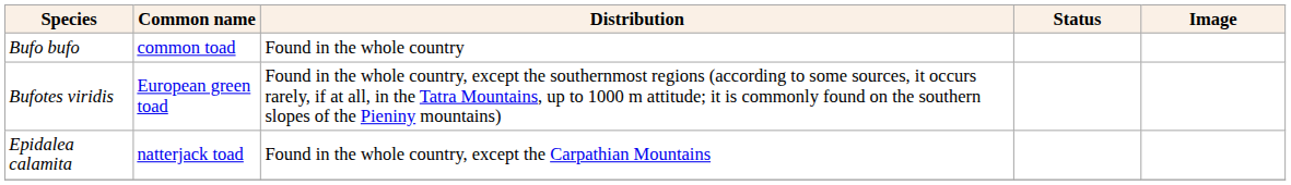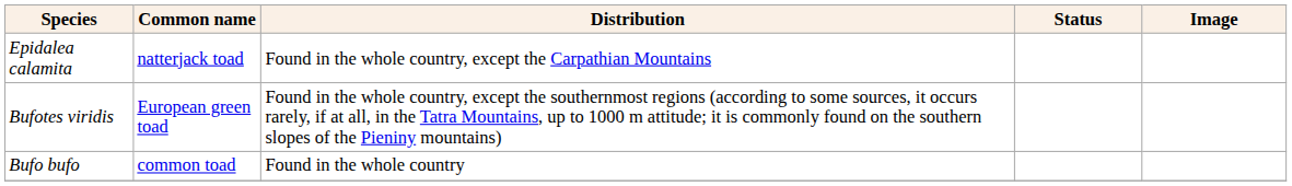 <table class="sortable wikitable plainrowheaders" border="0" style="background:#ffffff; width: 90%" align="top" class="sortable wikitable">
 <tr ->
 <th scope="col" style="background-color:Linen; color:Black; width:10%">Species</th>
 <th scope="col" style="background-color:Linen; color:Black; width:10%">Common name</th>
 <th scope="col" style="background:Linen; color:Black">Distribution</th>
 <th scope="col" style="background-color:Linen; color:Black; width:10%">Status</th>
 <th scope="col" style="background:Linen; color:Black; width:120px">Image</th>
 </tr>
 <tr>
-<td !scope="row" style="background:#ffffff"><em>Bufo bufo</em></td>
-<td><a href='#'>common toad</a></td>
-<td>Found in the whole country</td>
+<td !scope="row" style="background:#ffffff"><em>Epidalea calamita</em></td>
+<td><a href='#'>natterjack toad</a></td>
+<td>Found in the whole country, except the <a href='#'>Carpathian Mountains</a></td>
 <td><div></div></td>
 <td></td>
 </tr>
 <tr>
 <td !scope="row" style="background:#ffffff"><em>Bufotes viridis</em></td>
 <td><a href='#'>European green toad</a></td>
 <td>Found in the whole country, except the southernmost regions (according to some sources, it occurs rarely, if at all, in the <a href='#'>Tatra Mountains</a>, up to 1000 m attitude; it is commonly found on the southern slopes of the <a href='#'>Pieniny</a> mountains)</td>
 <td><div></div></td>
 <td></td>
 </tr>
 <tr>
-<td !scope="row" style="background:#ffffff"><em>Epidalea calamita</em></td>
-<td><a href='#'>natterjack toad</a></td>
-<td>Found in the whole country, except the <a href='#'>Carpathian Mountains</a></td>
+<td !scope="row" style="background:#ffffff"><em>Bufo bufo</em></td>
+<td><a href='#'>common toad</a></td>
+<td>Found in the whole country</td>
 <td><div></div></td>
 <td></td>
 </tr>
 <tr>
 </tr>
 </table>
